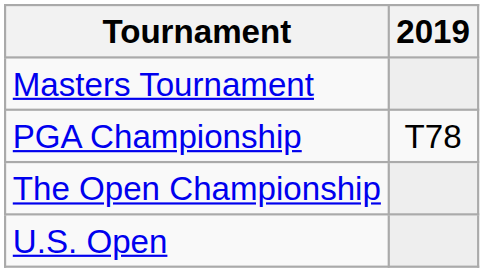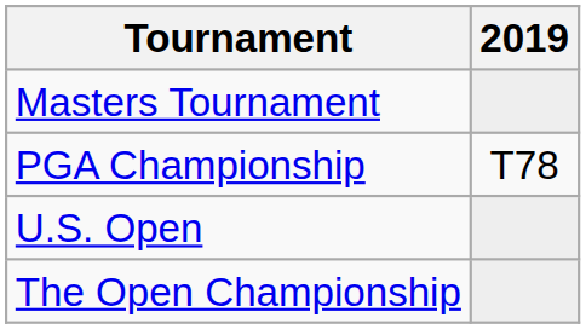 <table class="wikitable" style="font-size:95%;text-align:center;">
 <tr>
 <th>Tournament</th>
 <th>2019</th>
 </tr>
 <tr>
 <td align=left><a href='#'>Masters Tournament</a></td>
 <td style="background:#eeeeee;"></td>
 </tr>
 <tr>
 <td align=left><a href='#'>PGA Championship</a></td>
 <td>T78</td>
 </tr>
 <tr>
+<td align=left><a href='#'>U.S. Open</a></td>
+<td style="background:#eeeeee;"></td>
+</tr>
+<tr>
 <td align=left><a href='#'>The Open Championship</a></td>
 <td style="background:#eeeeee;"></td>
 </tr>
-<tr>
-<td align=left><a href='#'>U.S. Open</a></td>
-<td style="background:#eeeeee;"></td>
-</tr>
 </table>
